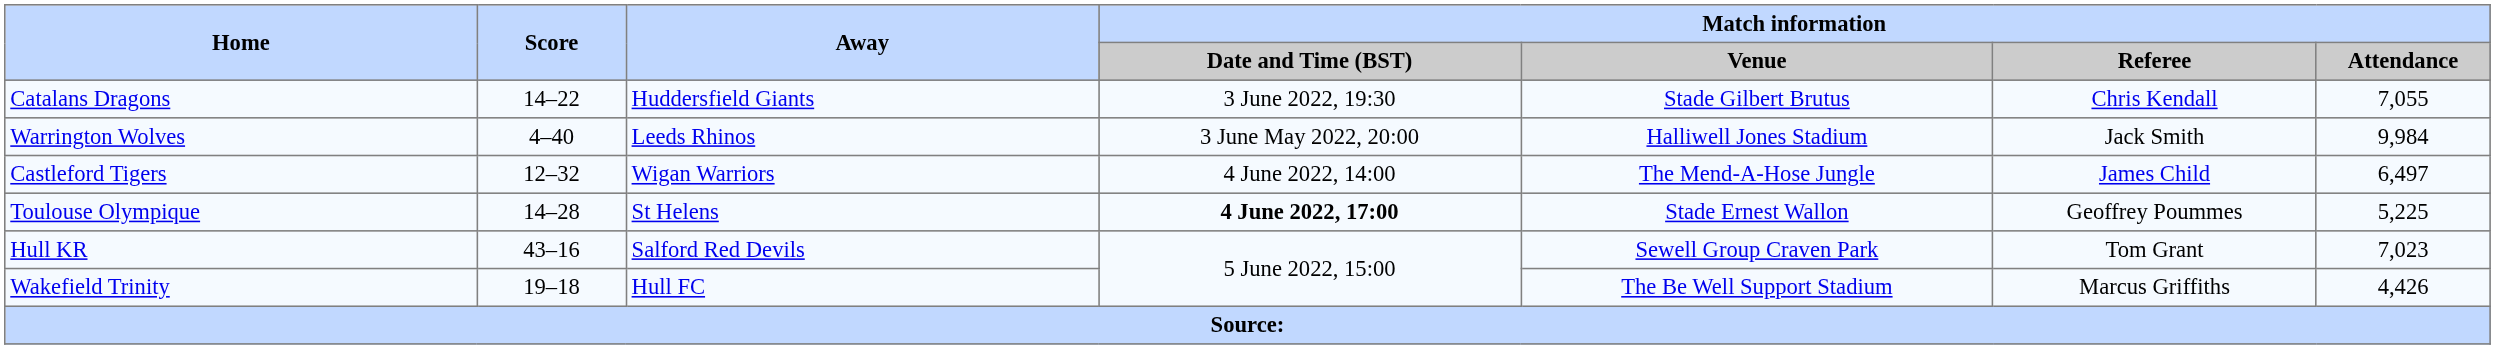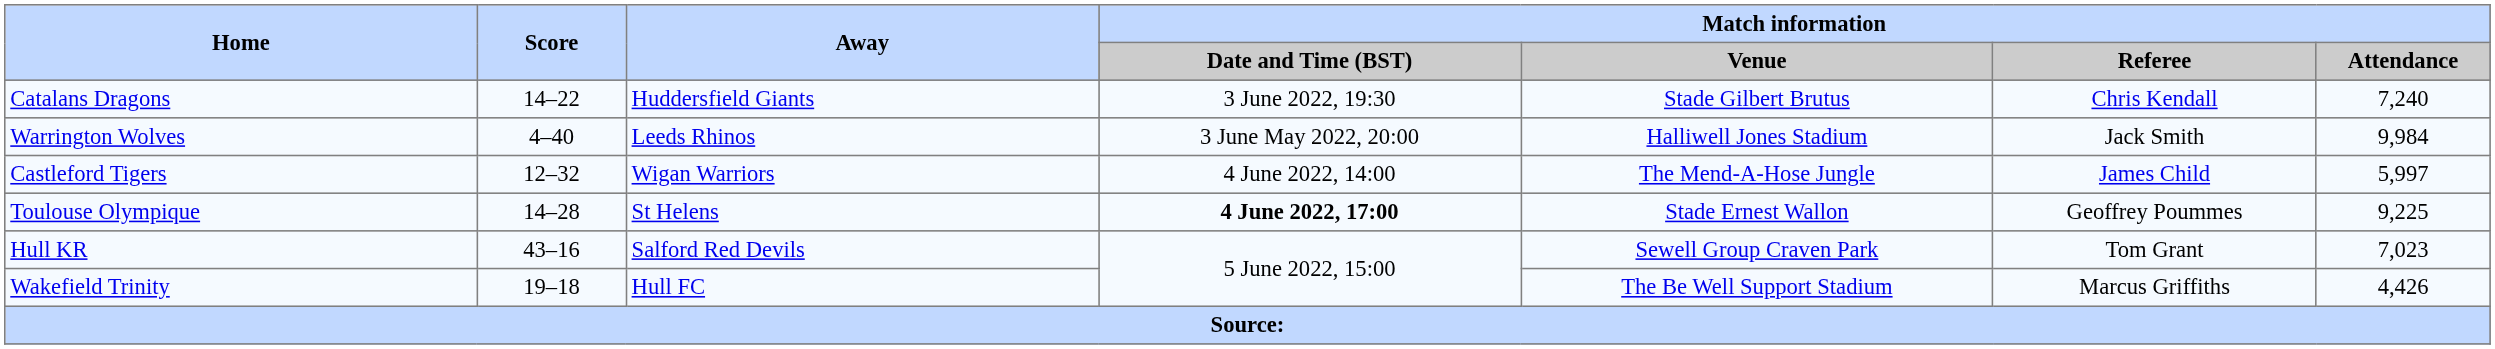 <table border=1 style="border-collapse:collapse; font-size:90%; text-align:center;" cellpadding=3 cellspacing=0 width=100%>
 <tr style="background:#C1D8ff;">
 <th scope="col" rowspan=2 width=19%>Home</th>
 <th scope="col" rowspan=2 width=6%>Score</th>
 <th scope="col" rowspan=2 width=19%>Away</th>
 <th colspan=4>Match information</th>
 </tr>
 <tr style="background:#CCCCCC;">
 <th scope="col" width=17%>Date and Time (BST)</th>
 <th scope="col" width=19%>Venue</th>
 <th scope="col" width=13%>Referee</th>
 <th scope="col" width=7%>Attendance</th>
 </tr>
 <tr style="background:#F5FAFF;">
 <td style="text-align:left;"> <a href='#'>Catalans Dragons</a></td>
 <td>14–22</td>
 <td style="text-align:left;"> <a href='#'>Huddersfield Giants</a></td>
 <td>3 June 2022, 19:30</td>
 <td><a href='#'>Stade Gilbert Brutus</a></td>
 <td><a href='#'>Chris Kendall</a></td>
-<td>7,055</td>
+<td>7,240</td>
 </tr>
 <tr style="background:#F5FAFF;">
 <td style="text-align:left;"> <a href='#'>Warrington Wolves</a></td>
 <td>4–40</td>
 <td style="text-align:left;"> <a href='#'>Leeds Rhinos</a></td>
 <td>3 June May 2022, 20:00</td>
 <td><a href='#'>Halliwell Jones Stadium</a></td>
 <td>Jack Smith</td>
 <td>9,984</td>
 </tr>
 <tr style="background:#F5FAFF;">
 <td style="text-align:left;"> <a href='#'>Castleford Tigers</a></td>
 <td>12–32</td>
 <td style="text-align:left;"> <a href='#'>Wigan Warriors</a></td>
 <td>4 June 2022, 14:00</td>
 <td><a href='#'>The Mend-A-Hose Jungle</a></td>
 <td><a href='#'>James Child</a></td>
-<td>6,497</td>
+<td>5,997</td>
 </tr>
 <tr style="background:#F5FAFF;">
 <td style="text-align:left;"> <a href='#'>Toulouse Olympique</a></td>
 <td>14–28</td>
 <td style="text-align:left;"> <a href='#'>St Helens</a></td>
 <td><strong>4 June 2022, 17:00</strong></td>
 <td><a href='#'>Stade Ernest Wallon</a></td>
 <td>Geoffrey Poummes</td>
-<td>5,225</td>
+<td>9,225</td>
 </tr>
 <tr style="background:#F5FAFF;">
 <td style="text-align:left;"> <a href='#'>Hull KR</a></td>
 <td>43–16</td>
 <td style="text-align:left;"> <a href='#'>Salford Red Devils</a></td>
 <td Rowspan=2>5 June 2022, 15:00</td>
 <td><a href='#'>Sewell Group Craven Park</a></td>
 <td>Tom Grant</td>
 <td>7,023</td>
 </tr>
 <tr style="background:#F5FAFF;">
 <td style="text-align:left;"> <a href='#'>Wakefield Trinity</a></td>
 <td>19–18</td>
 <td style="text-align:left;"> <a href='#'>Hull FC</a></td>
 <td><a href='#'>The Be Well Support Stadium</a></td>
 <td>Marcus Griffiths</td>
 <td>4,426</td>
 </tr>
 <tr style="background:#c1d8ff;">
 <th colspan=7>Source:</th>
 </tr>
 </table>
